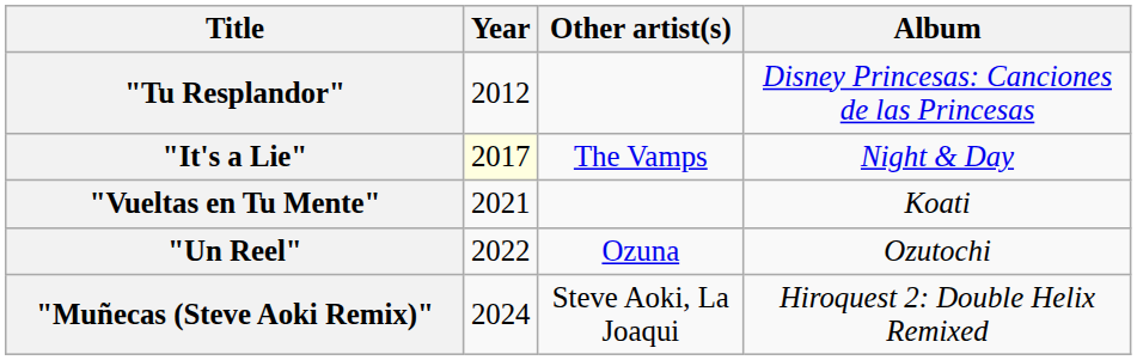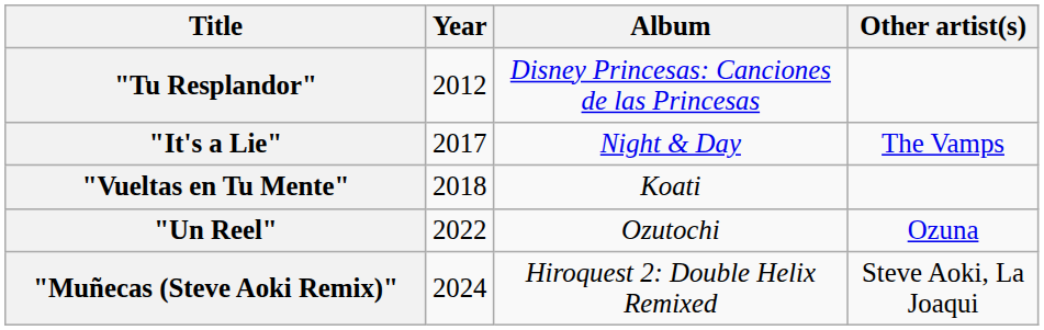 <table class="wikitable plainrowheaders" style="text-align:center;">
 <tr>
 <th scope="col" style="width:15em;">Title</th>
 <th scope="col">Year</th>
+<th scope="col">Album</th>
 <th scope="col">Other artist(s)</th>
-<th scope="col">Album</th>
 </tr>
 <tr>
 <th scope="row">"Tu Resplandor"</th>
 <td>2012</td>
+<td><em><a href='#'>Disney Princesas: Canciones de las Princesas</a></em></td>
 <td></td>
-<td><em><a href='#'>Disney Princesas: Canciones de las Princesas</a></em></td>
 </tr>
 <tr>
 <th scope="row">"It's a Lie"</th>
-<td style="background: lightyellow;">2017</td>
+<td>2017</td>
+<td><em><a href='#'>Night & Day</a></em></td>
 <td><a href='#'>The Vamps</a></td>
-<td><em><a href='#'>Night & Day</a></em></td>
 </tr>
 <tr>
 <th scope="row">"Vueltas en Tu Mente"</th>
-<td>2021</td>
+<td>2018</td>
+<td><em>Koati</em></td>
 <td></td>
-<td><em>Koati</em></td>
 </tr>
 <tr>
 <th scope="row">"Un Reel"</th>
 <td>2022</td>
+<td><em>Ozutochi</em></td>
 <td><a href='#'>Ozuna</a></td>
-<td><em>Ozutochi</em></td>
 </tr>
 <tr>
 <th scope="row">"Muñecas (Steve Aoki Remix)"</th>
 <td>2024</td>
+<td><em>Hiroquest 2: Double Helix Remixed</em></td>
 <td>Steve Aoki, La Joaqui</td>
-<td><em>Hiroquest 2: Double Helix Remixed</em></td>
 </tr>
 </table>
